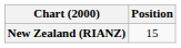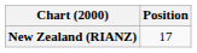 <table class="wikitable plainrowheaders" style="text-align:center">
 <tr>
 <th>Chart (2000)</th>
 <th>Position</th>
 </tr>
 <tr>
 <th scope="row">New Zealand (RIANZ)</th>
-<td>15</td>
+<td>17</td>
 </tr>
 </table>
